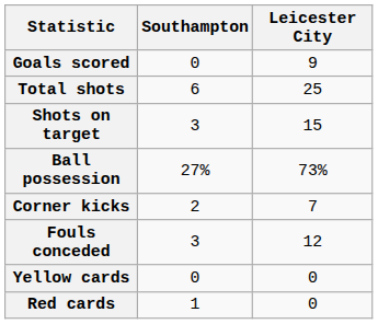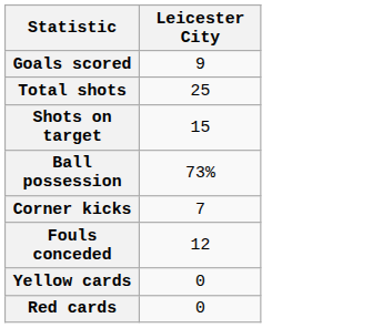 <table class="wikitable plainrowheaders" style="text-align:center">
 <tr>
 <th scope="col" style="width:100px">Statistic</th>
-<th scope="col" style="width:70px">Southampton</th>
 <th scope="col" style="width:90px">Leicester City</th>
 </tr>
 <tr>
 <th scope=row>Goals scored</th>
-<td>0</td>
 <td>9</td>
 </tr>
 <tr>
 <th scope=row>Total shots</th>
-<td>6</td>
 <td>25</td>
 </tr>
 <tr>
 <th scope=row>Shots on target</th>
-<td>3</td>
 <td>15</td>
 </tr>
 <tr>
 <th scope=row>Ball possession</th>
-<td>27%</td>
 <td>73%</td>
 </tr>
 <tr>
 <th scope=row>Corner kicks</th>
-<td>2</td>
 <td>7</td>
 </tr>
 <tr>
 <th scope=row>Fouls conceded</th>
-<td>3</td>
 <td>12</td>
 </tr>
 <tr>
 <th scope=row>Yellow cards</th>
 <td>0</td>
-<td>0</td>
 </tr>
 <tr>
 <th scope=row>Red cards</th>
-<td>1</td>
 <td>0</td>
 </tr>
 </table>
